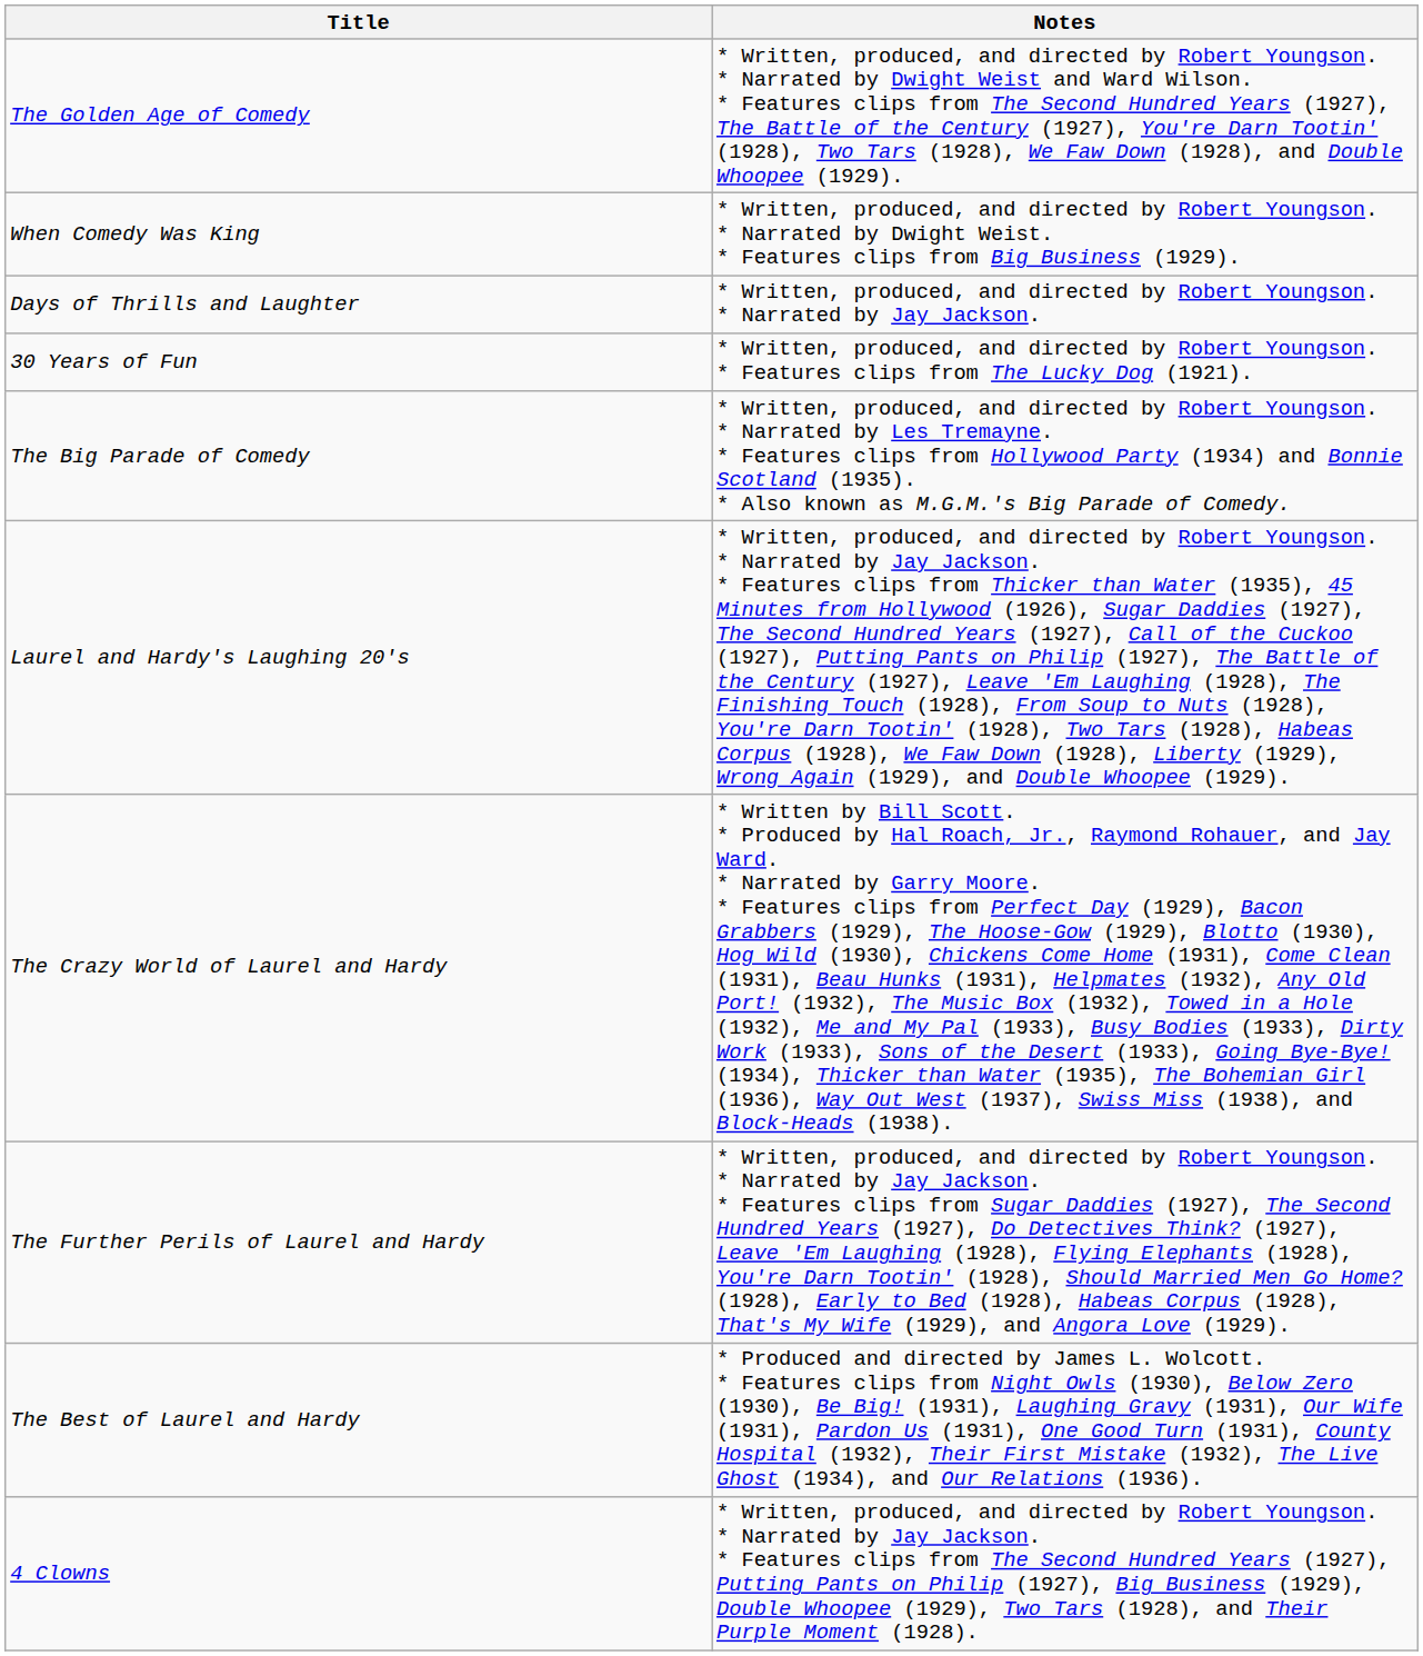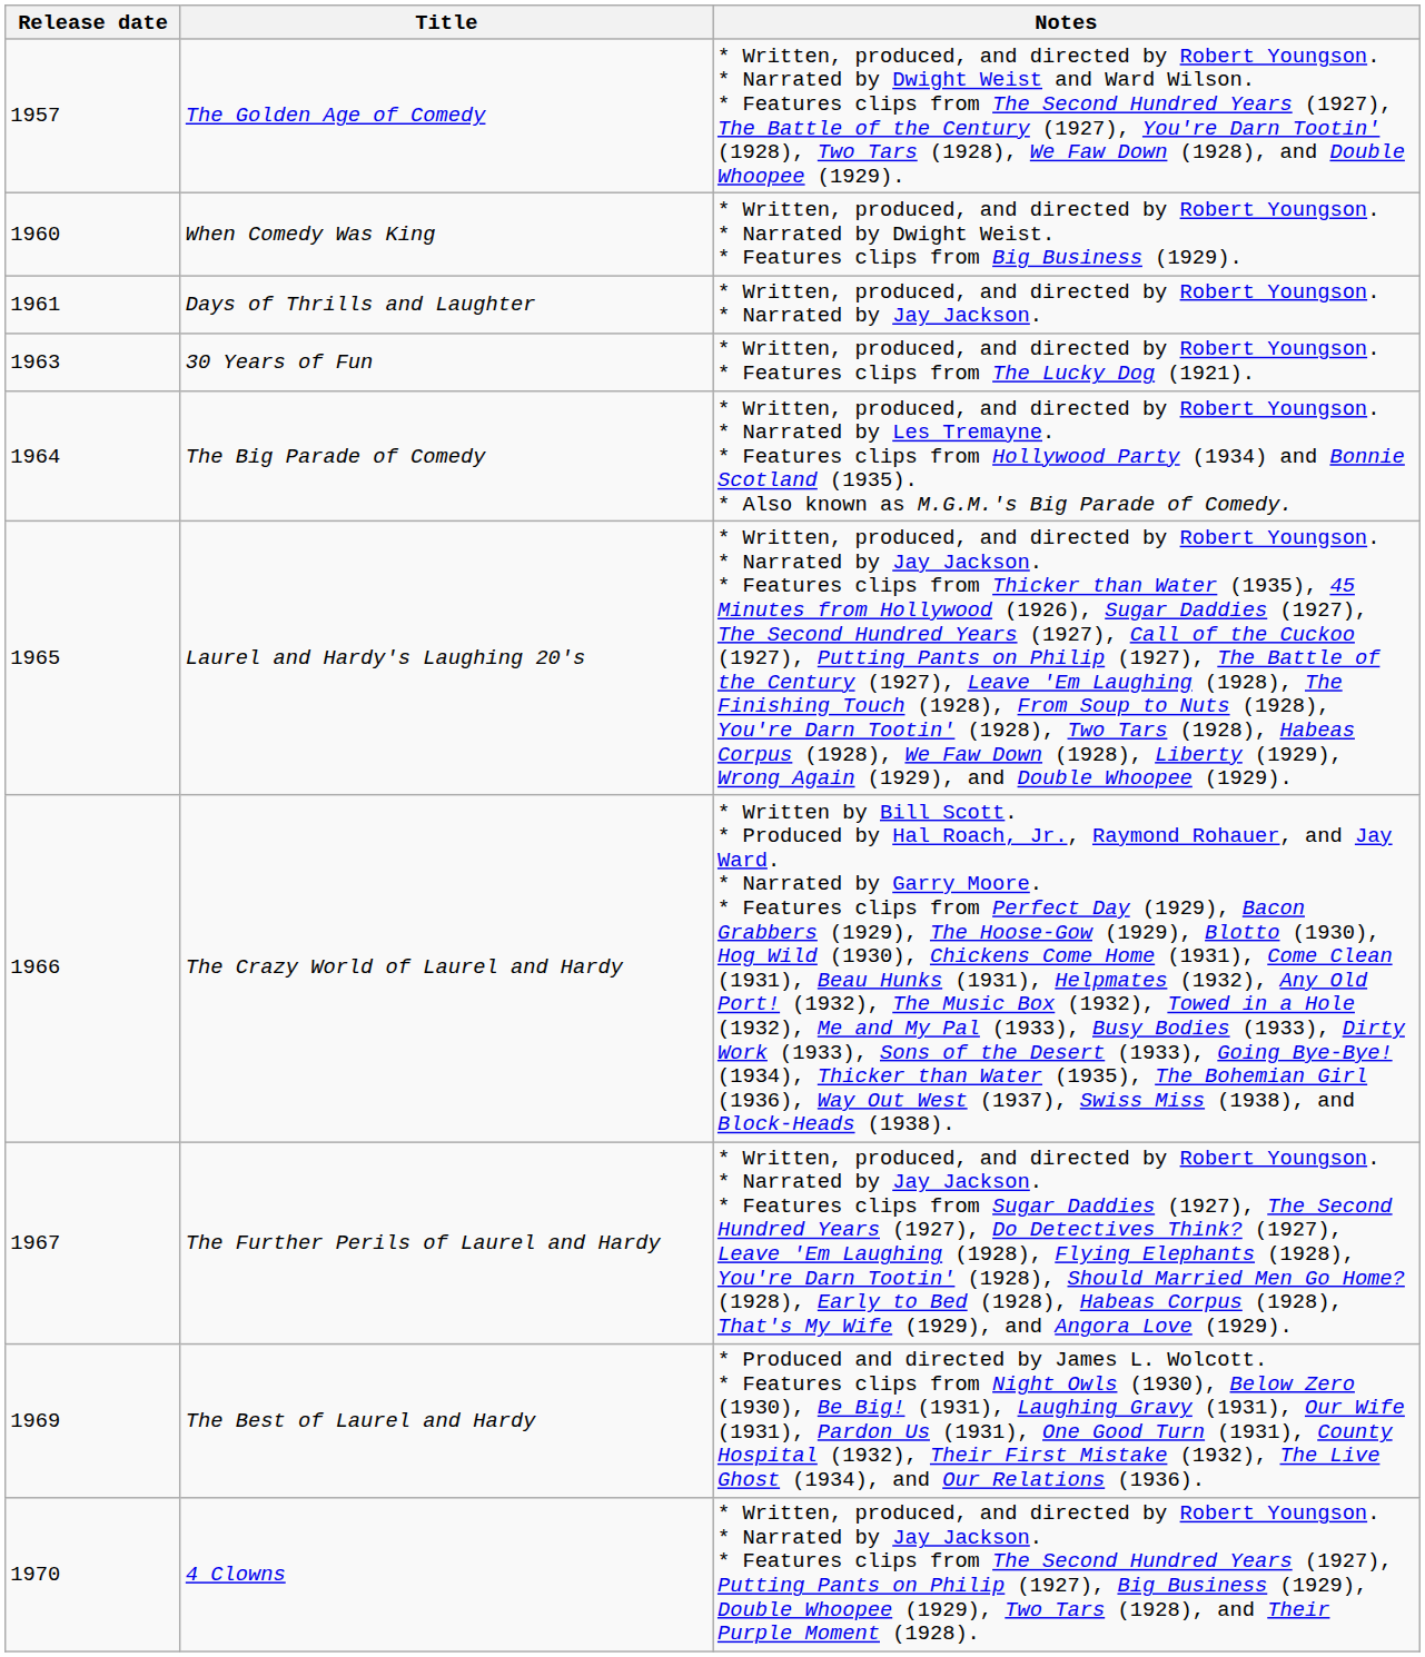 <table class="wikitable sortable sticky-header" style="width:100%;">
 <tr>
+<th>Release date</th>
 <th>Title</th>
 <th style="width:50%;" class="unsortable">Notes</th>
 </tr>
 <tr>
+<td>1957</td>
 <td><em><a href='#'>The Golden Age of Comedy</a></em></td>
 <td>* Written, produced, and directed by <a href='#'>Robert Youngson</a>.<br>* Narrated by <a href='#'>Dwight Weist</a> and Ward Wilson.<br>* Features clips from <em><a href='#'>The Second Hundred Years</a></em> (1927), <em><a href='#'>The Battle of the Century</a></em> (1927), <em><a href='#'>You're Darn Tootin'</a></em> (1928), <em><a href='#'>Two Tars</a></em> (1928), <em><a href='#'>We Faw Down</a></em> (1928), and <em><a href='#'>Double Whoopee</a></em> (1929).</td>
 </tr>
 <tr>
+<td>1960</td>
 <td><em>When Comedy Was King</em></td>
 <td>* Written, produced, and directed by <a href='#'>Robert Youngson</a>.<br>* Narrated by Dwight Weist.<br>* Features clips from <em><a href='#'>Big Business</a></em> (1929).</td>
 </tr>
 <tr>
+<td>1961</td>
 <td><em>Days of Thrills and Laughter</em></td>
 <td>* Written, produced, and directed by <a href='#'>Robert Youngson</a>.<br>* Narrated by <a href='#'>Jay Jackson</a>.</td>
 </tr>
 <tr>
+<td>1963</td>
 <td><em>30 Years of Fun</em></td>
 <td>* Written, produced, and directed by <a href='#'>Robert Youngson</a>.<br>* Features clips from <em><a href='#'>The Lucky Dog</a></em> (1921).</td>
 </tr>
 <tr>
+<td>1964</td>
 <td><em>The Big Parade of Comedy</em></td>
 <td>* Written, produced, and directed by <a href='#'>Robert Youngson</a>.<br>* Narrated by <a href='#'>Les Tremayne</a>.<br>* Features clips from <em><a href='#'>Hollywood Party</a></em> (1934) and <em><a href='#'>Bonnie Scotland</a></em> (1935).<br>* Also known as <em>M.G.M.'s Big Parade of Comedy.</em></td>
 </tr>
 <tr>
+<td>1965</td>
 <td><em>Laurel and Hardy's Laughing 20's</em></td>
 <td>* Written, produced, and directed by <a href='#'>Robert Youngson</a>.<br>* Narrated by <a href='#'>Jay Jackson</a>.<br>* Features clips from <em><a href='#'>Thicker than Water</a></em> (1935), <em><a href='#'>45 Minutes from Hollywood</a></em> (1926), <em><a href='#'>Sugar Daddies</a></em> (1927), <em><a href='#'>The Second Hundred Years</a></em> (1927), <em><a href='#'>Call of the Cuckoo</a></em> (1927), <em><a href='#'>Putting Pants on Philip</a></em> (1927), <em><a href='#'>The Battle of the Century</a></em> (1927), <em><a href='#'>Leave 'Em Laughing</a></em> (1928), <em><a href='#'>The Finishing Touch</a></em> (1928), <em><a href='#'>From Soup to Nuts</a></em> (1928), <em><a href='#'>You're Darn Tootin'</a></em> (1928), <em><a href='#'>Two Tars</a></em> (1928), <em><a href='#'>Habeas Corpus</a></em> (1928), <em><a href='#'>We Faw Down</a></em> (1928), <em><a href='#'>Liberty</a></em> (1929), <em><a href='#'>Wrong Again</a></em> (1929), and <em><a href='#'>Double Whoopee</a></em> (1929).</td>
 </tr>
 <tr>
+<td>1966</td>
 <td><em>The Crazy World of Laurel and Hardy</em></td>
 <td>* Written by <a href='#'>Bill Scott</a>.<br>* Produced by <a href='#'>Hal Roach, Jr.</a>, <a href='#'>Raymond Rohauer</a>, and <a href='#'>Jay Ward</a>.<br>* Narrated by <a href='#'>Garry Moore</a>.<br>* Features clips from <em><a href='#'>Perfect Day</a></em> (1929), <em><a href='#'>Bacon Grabbers</a></em> (1929), <em><a href='#'>The Hoose-Gow</a></em> (1929), <em><a href='#'>Blotto</a></em> (1930), <em><a href='#'>Hog Wild</a></em> (1930), <em><a href='#'>Chickens Come Home</a></em> (1931), <em><a href='#'>Come Clean</a></em> (1931), <em><a href='#'>Beau Hunks</a></em> (1931), <em><a href='#'>Helpmates</a></em> (1932), <em><a href='#'>Any Old Port!</a></em> (1932), <em><a href='#'>The Music Box</a></em> (1932), <em><a href='#'>Towed in a Hole</a></em> (1932), <em><a href='#'>Me and My Pal</a></em> (1933), <em><a href='#'>Busy Bodies</a></em> (1933), <em><a href='#'>Dirty Work</a></em> (1933), <em><a href='#'>Sons of the Desert</a></em> (1933), <em><a href='#'>Going Bye-Bye!</a></em> (1934), <em><a href='#'>Thicker than Water</a></em> (1935), <em><a href='#'>The Bohemian Girl</a></em> (1936), <em><a href='#'>Way Out West</a></em> (1937), <em><a href='#'>Swiss Miss</a></em> (1938), and <em><a href='#'>Block-Heads</a></em> (1938).</td>
 </tr>
 <tr>
+<td>1967</td>
 <td><em>The Further Perils of Laurel and Hardy</em></td>
 <td>* Written, produced, and directed by <a href='#'>Robert Youngson</a>.<br>* Narrated by <a href='#'>Jay Jackson</a>.<br>* Features clips from <em><a href='#'>Sugar Daddies</a></em> (1927), <em><a href='#'>The Second Hundred Years</a></em> (1927), <em><a href='#'>Do Detectives Think?</a></em> (1927), <em><a href='#'>Leave 'Em Laughing</a></em> (1928), <em><a href='#'>Flying Elephants</a></em> (1928), <em><a href='#'>You're Darn Tootin'</a></em> (1928), <em><a href='#'>Should Married Men Go Home?</a></em> (1928), <em><a href='#'>Early to Bed</a></em> (1928), <em><a href='#'>Habeas Corpus</a></em> (1928), <em><a href='#'>That's My Wife</a></em> (1929), and <em><a href='#'>Angora Love</a></em> (1929).</td>
 </tr>
 <tr>
+<td>1969</td>
 <td><em>The Best of Laurel and Hardy</em></td>
 <td>* Produced and directed by James L. Wolcott.<br>* Features clips from <em><a href='#'>Night Owls</a></em> (1930), <em><a href='#'>Below Zero</a></em> (1930), <em><a href='#'>Be Big!</a></em> (1931), <em><a href='#'>Laughing Gravy</a></em> (1931), <em><a href='#'>Our Wife</a></em> (1931), <em><a href='#'>Pardon Us</a></em> (1931), <em><a href='#'>One Good Turn</a></em> (1931), <em><a href='#'>County Hospital</a></em> (1932), <em><a href='#'>Their First Mistake</a></em> (1932), <em><a href='#'>The Live Ghost</a></em> (1934), and <em><a href='#'>Our Relations</a></em> (1936).</td>
 </tr>
 <tr>
+<td>1970</td>
 <td><em><a href='#'>4 Clowns</a></em></td>
 <td>* Written, produced, and directed by <a href='#'>Robert Youngson</a>.<br>* Narrated by <a href='#'>Jay Jackson</a>.<br>* Features clips from <em><a href='#'>The Second Hundred Years</a></em> (1927), <em><a href='#'>Putting Pants on Philip</a></em> (1927), <em><a href='#'>Big Business</a></em> (1929), <em><a href='#'>Double Whoopee</a></em> (1929), <em><a href='#'>Two Tars</a></em> (1928), and <em><a href='#'>Their Purple Moment</a></em> (1928).</td>
 </tr>
 </table>
